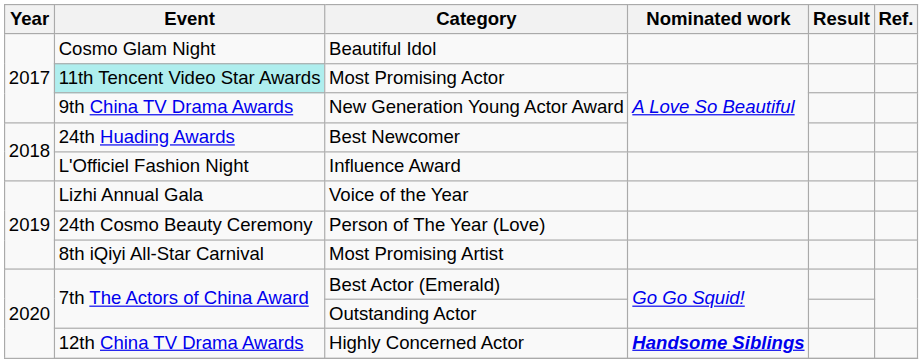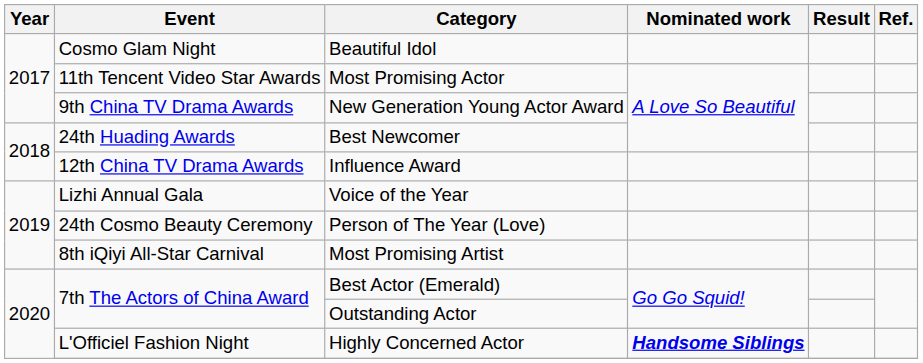 <table class="wikitable">
 <tr>
 <th>Year</th>
 <th>Event</th>
 <th>Category</th>
 <th>Nominated work</th>
 <th>Result</th>
 <th>Ref.</th>
 </tr>
 <tr>
 <td rowspan=3>2017</td>
 <td>Cosmo Glam Night</td>
 <td>Beautiful Idol</td>
 <td></td>
 <td></td>
 <td></td>
 </tr>
 <tr>
-<td style="background: paleturquoise;">11th Tencent Video Star Awards</td>
+<td>11th Tencent Video Star Awards</td>
 <td>Most Promising Actor</td>
 <td rowspan=3><em><a href='#'>A Love So Beautiful</a></em></td>
 <td></td>
 <td></td>
 </tr>
 <tr>
 <td>9th <a href='#'>China TV Drama Awards</a></td>
 <td>New Generation Young Actor Award</td>
 <td></td>
 <td></td>
 </tr>
 <tr>
 <td rowspan=2>2018</td>
 <td>24th <a href='#'>Huading Awards</a></td>
 <td>Best Newcomer</td>
 <td></td>
 <td></td>
 </tr>
 <tr>
-<td>L'Officiel Fashion Night</td>
+<td>12th <a href='#'>China TV Drama Awards</a></td>
 <td>Influence Award</td>
 <td></td>
 <td></td>
 <td></td>
 </tr>
 <tr>
 <td rowspan=3>2019</td>
 <td>Lizhi Annual Gala</td>
 <td>Voice of the Year</td>
 <td></td>
 <td></td>
 <td></td>
 </tr>
 <tr>
 <td>24th Cosmo Beauty Ceremony</td>
 <td>Person of The Year (Love)</td>
 <td></td>
 <td></td>
 <td></td>
 </tr>
 <tr>
 <td>8th iQiyi All-Star Carnival</td>
 <td>Most Promising Artist</td>
 <td></td>
 <td></td>
 <td></td>
 </tr>
 <tr>
 <td rowspan=4>2020</td>
 <td rowspan=2>7th <a href='#'>The Actors of China Award</a></td>
 <td>Best Actor (Emerald)</td>
 <td rowspan=2><em><a href='#'>Go Go Squid!</a></em></td>
 <td></td>
 <td rowspan=2></td>
 </tr>
 <tr>
 <td>Outstanding Actor</td>
 <td></td>
 </tr>
 <tr>
-<td>12th <a href='#'>China TV Drama Awards</a></td>
+<td>L'Officiel Fashion Night</td>
 <td>Highly Concerned Actor</td>
 <td><strong><em><a href='#'>Handsome Siblings</a></em></strong></td>
 <td></td>
 <td></td>
 </tr>
 <tr>
 </tr>
 </table>
